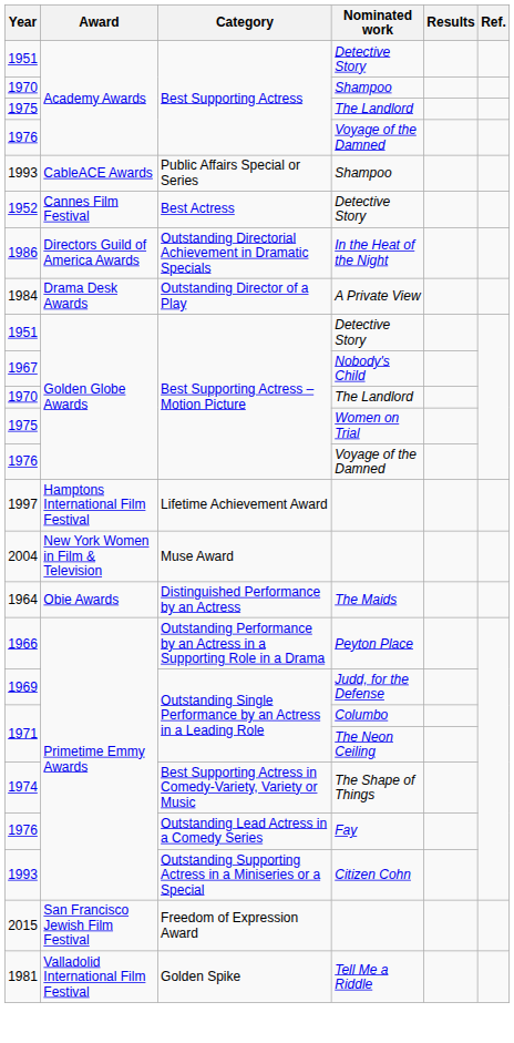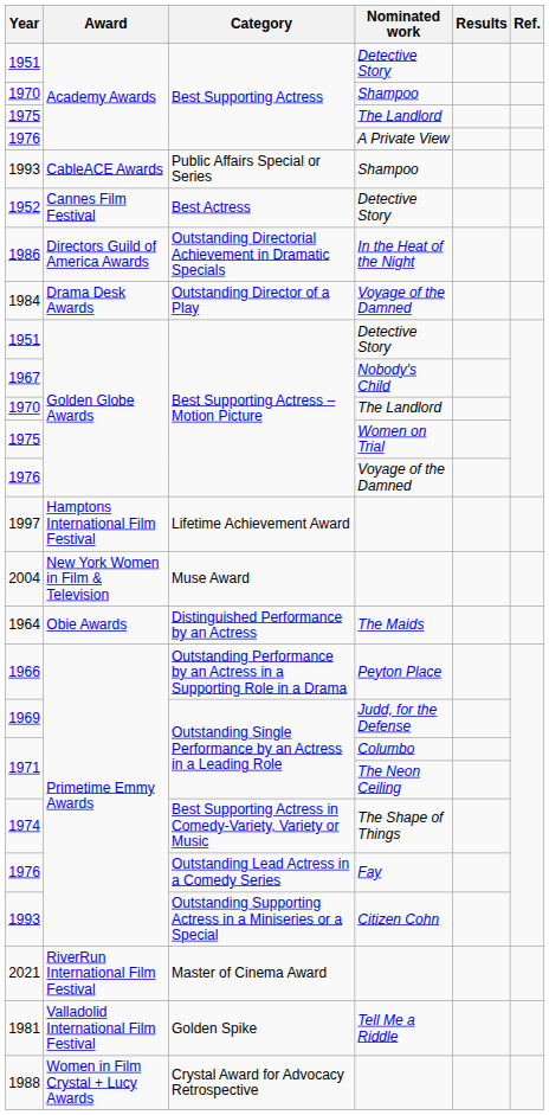 <table class="wikitable">
 <tr>
 <th>Year</th>
 <th>Award</th>
 <th>Category</th>
 <th>Nominated work</th>
 <th>Results</th>
 <th>Ref.</th>
 </tr>
 <tr>
 <td><a href='#'>1951</a></td>
 <td rowspan="4"><a href='#'>Academy Awards</a></td>
 <td rowspan="4"><a href='#'>Best Supporting Actress</a></td>
 <td><em><a href='#'>Detective Story</a></em></td>
 <td></td>
 <td align="center"></td>
 </tr>
 <tr>
 <td><a href='#'>1970</a></td>
 <td><em><a href='#'>Shampoo</a></em></td>
 <td></td>
 <td align="center"></td>
 </tr>
 <tr>
 <td><a href='#'>1975</a></td>
 <td><em><a href='#'>The Landlord</a></em></td>
 <td></td>
 <td align="center"></td>
 </tr>
 <tr>
 <td><a href='#'>1976</a></td>
-<td><em><a href='#'>Voyage of the Damned</a></em></td>
+<td><em>A Private View</em></td>
 <td></td>
 <td align="center"></td>
 </tr>
 <tr>
 <td>1993</td>
 <td><a href='#'>CableACE Awards</a></td>
 <td>Public Affairs Special or Series</td>
 <td><em>Shampoo</em></td>
 <td></td>
 <td align="center"></td>
 </tr>
 <tr>
 <td><a href='#'>1952</a></td>
 <td><a href='#'>Cannes Film Festival</a></td>
 <td><a href='#'>Best Actress</a></td>
 <td><em>Detective Story</em></td>
 <td></td>
 <td align="center"></td>
 </tr>
 <tr>
 <td><a href='#'>1986</a></td>
 <td><a href='#'>Directors Guild of America Awards</a></td>
 <td><a href='#'>Outstanding Directorial Achievement in Dramatic Specials</a></td>
 <td><em><a href='#'>In the Heat of the Night</a></em></td>
 <td></td>
 <td align="center"></td>
 </tr>
 <tr>
 <td>1984</td>
 <td><a href='#'>Drama Desk Awards</a></td>
 <td><a href='#'>Outstanding Director of a Play</a></td>
-<td><em>A Private View</em></td>
+<td><em><a href='#'>Voyage of the Damned</a></em></td>
 <td></td>
 <td align="center"></td>
 </tr>
 <tr>
 <td><a href='#'>1951</a></td>
 <td rowspan="5"><a href='#'>Golden Globe Awards</a></td>
 <td rowspan="5"><a href='#'>Best Supporting Actress – Motion Picture</a></td>
 <td><em>Detective Story</em></td>
 <td></td>
 <td align="center" rowspan="5"></td>
 </tr>
 <tr>
 <td><a href='#'>1967</a></td>
 <td><em><a href='#'>Nobody's Child</a></em></td>
 <td></td>
 </tr>
 <tr>
 <td><a href='#'>1970</a></td>
 <td><em>The Landlord</em></td>
 <td></td>
 </tr>
 <tr>
 <td><a href='#'>1975</a></td>
 <td><em><a href='#'>Women on Trial</a></em></td>
 <td></td>
 </tr>
 <tr>
 <td><a href='#'>1976</a></td>
 <td><em>Voyage of the Damned</em></td>
 <td></td>
 </tr>
 <tr>
 <td>1997</td>
 <td><a href='#'>Hamptons International Film Festival</a></td>
 <td>Lifetime Achievement Award</td>
 <td></td>
 <td></td>
 <td align="center"></td>
 </tr>
 <tr>
 <td>2004</td>
 <td><a href='#'>New York Women in Film & Television</a></td>
 <td>Muse Award</td>
 <td></td>
 <td></td>
 <td align="center"></td>
 </tr>
 <tr>
 <td>1964</td>
 <td><a href='#'>Obie Awards</a></td>
 <td><a href='#'>Distinguished Performance by an Actress</a></td>
 <td><em><a href='#'>The Maids</a></em></td>
 <td></td>
 <td align="center"></td>
 </tr>
 <tr>
 <td><a href='#'>1966</a></td>
 <td rowspan="7"><a href='#'>Primetime Emmy Awards</a></td>
 <td><a href='#'>Outstanding Performance by an Actress in a Supporting Role in a Drama</a></td>
 <td><em><a href='#'>Peyton Place</a></em></td>
 <td></td>
 <td align="center" rowspan="7"></td>
 </tr>
 <tr>
 <td><a href='#'>1969</a></td>
 <td rowspan="3"><a href='#'>Outstanding Single Performance by an Actress in a Leading Role</a></td>
 <td><em><a href='#'>Judd, for the Defense</a></em> </td>
 <td></td>
 </tr>
 <tr>
 <td rowspan="2"><a href='#'>1971</a></td>
 <td><em><a href='#'>Columbo</a></em> </td>
 <td></td>
 </tr>
 <tr>
 <td><em><a href='#'>The Neon Ceiling</a></em></td>
 <td></td>
 </tr>
 <tr>
 <td><a href='#'>1974</a></td>
 <td><a href='#'>Best Supporting Actress in Comedy-Variety, Variety or Music</a></td>
 <td><em>The Shape of Things</em></td>
 <td></td>
 </tr>
 <tr>
 <td><a href='#'>1976</a></td>
 <td><a href='#'>Outstanding Lead Actress in a Comedy Series</a></td>
 <td><em><a href='#'>Fay</a></em></td>
 <td></td>
 </tr>
 <tr>
 <td><a href='#'>1993</a></td>
 <td><a href='#'>Outstanding Supporting Actress in a Miniseries or a Special</a></td>
 <td><em><a href='#'>Citizen Cohn</a></em></td>
 <td></td>
 </tr>
 <tr>
-<td>2015</td>
-<td><a href='#'>San Francisco Jewish Film Festival</a></td>
-<td>Freedom of Expression Award</td>
+<td>2021</td>
+<td><a href='#'>RiverRun International Film Festival</a></td>
+<td>Master of Cinema Award</td>
 <td></td>
 <td></td>
 <td align="center"></td>
 </tr>
 <tr>
 <td>1981</td>
 <td><a href='#'>Valladolid International Film Festival</a></td>
 <td>Golden Spike</td>
 <td><em><a href='#'>Tell Me a Riddle</a></em></td>
 <td></td>
 <td align="center"></td>
 </tr>
+<tr>
+<td>1988</td>
+<td><a href='#'>Women in Film Crystal + Lucy Awards</a></td>
+<td>Crystal Award for Advocacy Retrospective</td>
+<td></td>
+<td></td>
+<td align="center"></td>
+</tr>
 </table>
